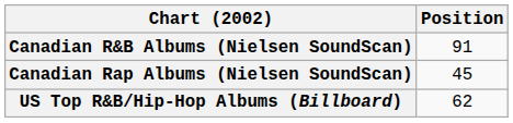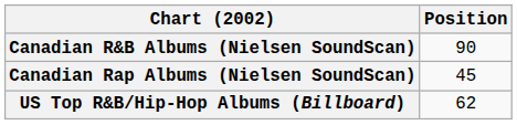 <table class="wikitable plainrowheaders" style="text-align:center">
 <tr>
 <th scope="col">Chart (2002)</th>
 <th scope="col">Position</th>
 </tr>
 <tr>
 <th scope="row">Canadian R&B Albums (Nielsen SoundScan)</th>
-<td>91</td>
+<td>90</td>
 </tr>
 <tr>
 <th scope="row">Canadian Rap Albums (Nielsen SoundScan)</th>
 <td>45</td>
 </tr>
 <tr>
 <th scope="row">US Top R&B/Hip-Hop Albums (<em>Billboard</em>)</th>
 <td>62</td>
 </tr>
 </table>
